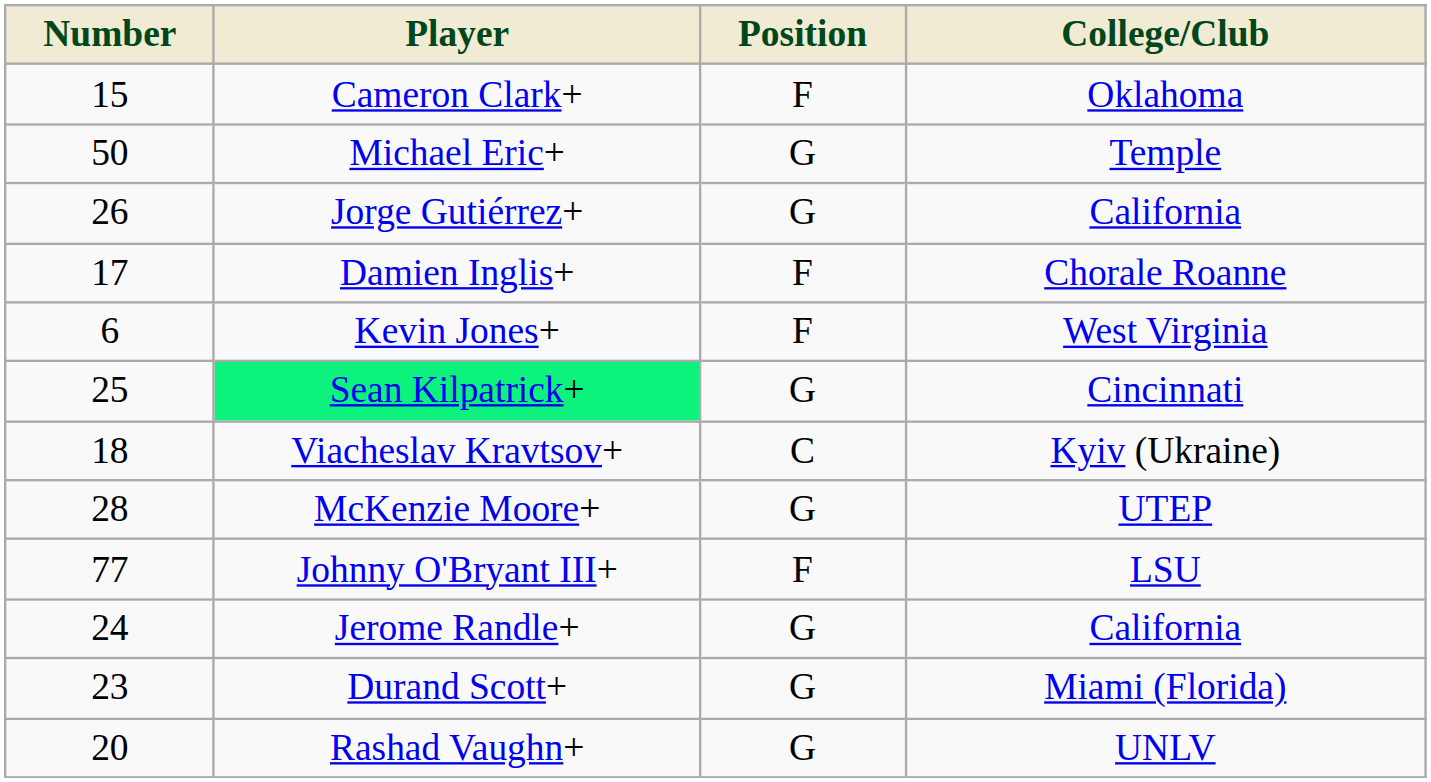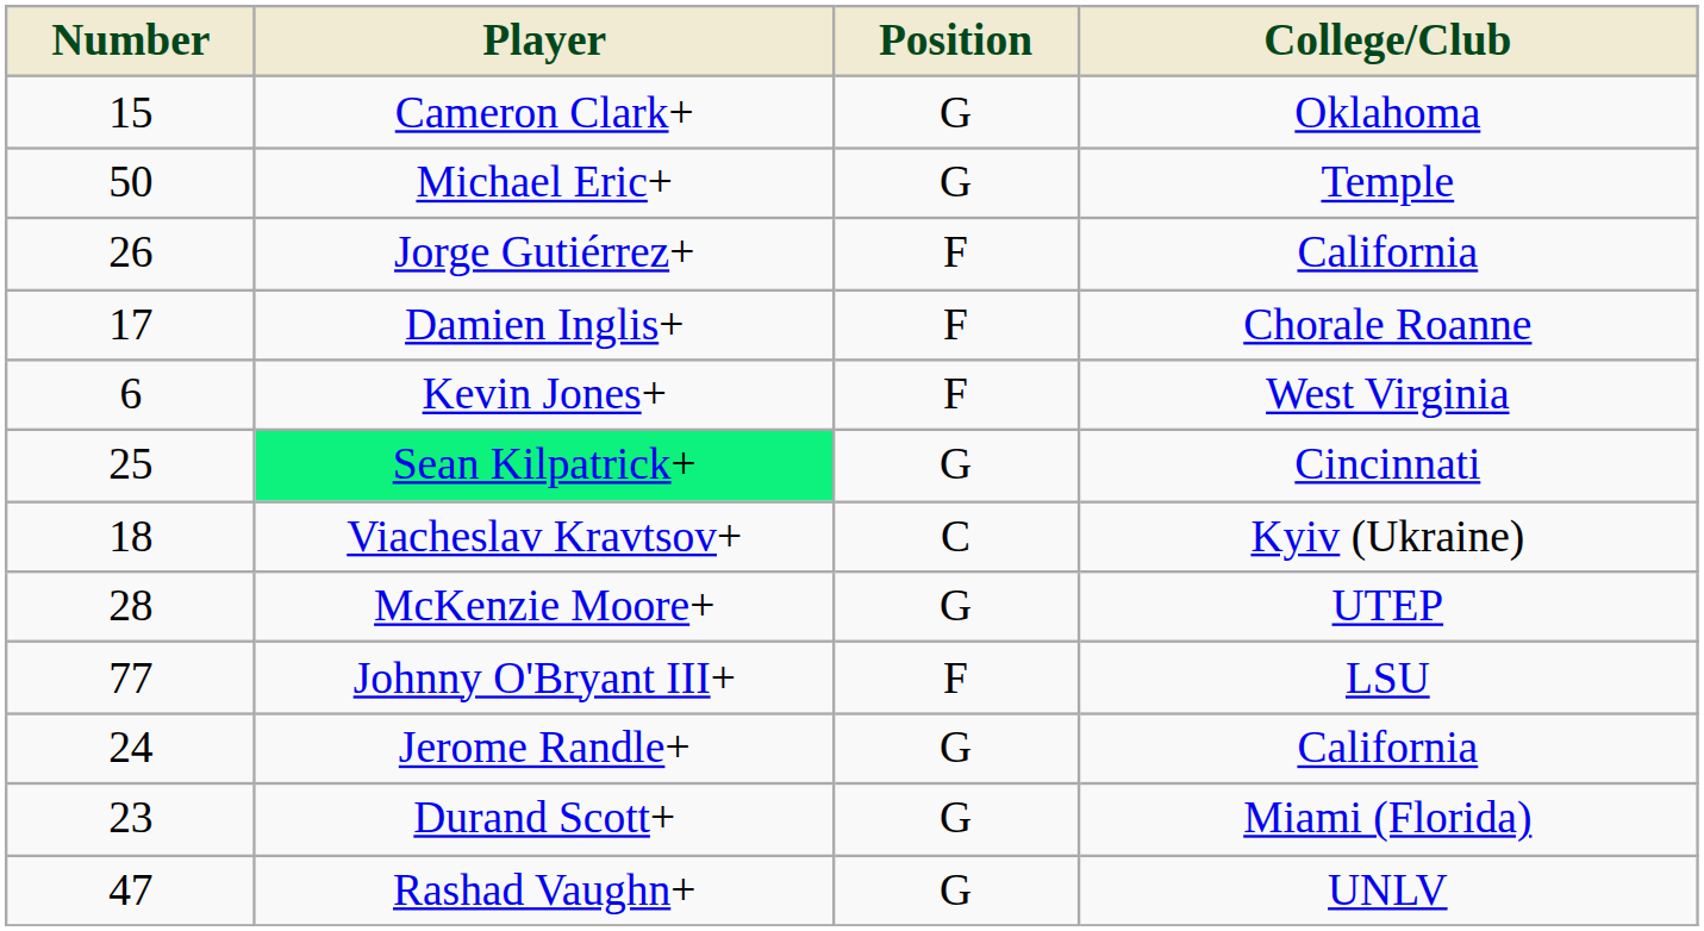 <table class="wikitable sortable sortable">
 <tr>
 <th style="background:#F0EBD2; color:#00471B" width="1%">Number</th>
 <th style="background:#F0EBD2; color:#00471B" width="5%">Player</th>
 <th style="background:#F0EBD2; color:#00471B" width="1%">Position</th>
 <th style="background:#F0EBD2; color:#00471B" width="5%">College/Club</th>
 </tr>
 <tr style="text-align: center">
 <td>15</td>
 <td><a href='#'>Cameron Clark</a>+</td>
-<td>F</td>
+<td>G</td>
 <td><a href='#'>Oklahoma</a></td>
 </tr>
 <tr style="text-align: center">
 <td>50</td>
 <td><a href='#'>Michael Eric</a>+</td>
 <td>G</td>
 <td><a href='#'>Temple</a></td>
 </tr>
 <tr style="text-align: center">
 <td>26</td>
 <td><a href='#'>Jorge Gutiérrez</a>+</td>
-<td>G</td>
+<td>F</td>
 <td><a href='#'>California</a></td>
 </tr>
 <tr style="text-align: center">
 <td>17</td>
 <td><a href='#'>Damien Inglis</a>+</td>
 <td>F</td>
 <td><a href='#'>Chorale Roanne</a></td>
 </tr>
 <tr style="text-align: center">
 <td>6</td>
 <td><a href='#'>Kevin Jones</a>+</td>
 <td>F</td>
 <td><a href='#'>West Virginia</a></td>
 </tr>
 <tr style="text-align: center">
 <td>25</td>
 <td bgcolor="#0CF27D"><a href='#'>Sean Kilpatrick</a>+</td>
 <td>G</td>
 <td><a href='#'>Cincinnati</a></td>
 </tr>
 <tr style="text-align: center">
 <td>18</td>
 <td><a href='#'>Viacheslav Kravtsov</a>+</td>
 <td>C</td>
 <td><a href='#'>Kyiv</a> (Ukraine)</td>
 </tr>
 <tr style="text-align: center">
 <td>28</td>
 <td><a href='#'>McKenzie Moore</a>+</td>
 <td>G</td>
 <td><a href='#'>UTEP</a></td>
 </tr>
 <tr style="text-align: center">
 <td>77</td>
 <td><a href='#'>Johnny O'Bryant III</a>+</td>
 <td>F</td>
 <td><a href='#'>LSU</a></td>
 </tr>
 <tr style="text-align: center">
 <td>24</td>
 <td><a href='#'>Jerome Randle</a>+</td>
 <td>G</td>
 <td><a href='#'>California</a></td>
 </tr>
 <tr style="text-align: center">
 <td>23</td>
 <td><a href='#'>Durand Scott</a>+</td>
 <td>G</td>
 <td><a href='#'>Miami (Florida)</a></td>
 </tr>
 <tr style="text-align: center">
-<td>20</td>
+<td>47</td>
 <td><a href='#'>Rashad Vaughn</a>+</td>
 <td>G</td>
 <td><a href='#'>UNLV</a></td>
 </tr>
 </table>
